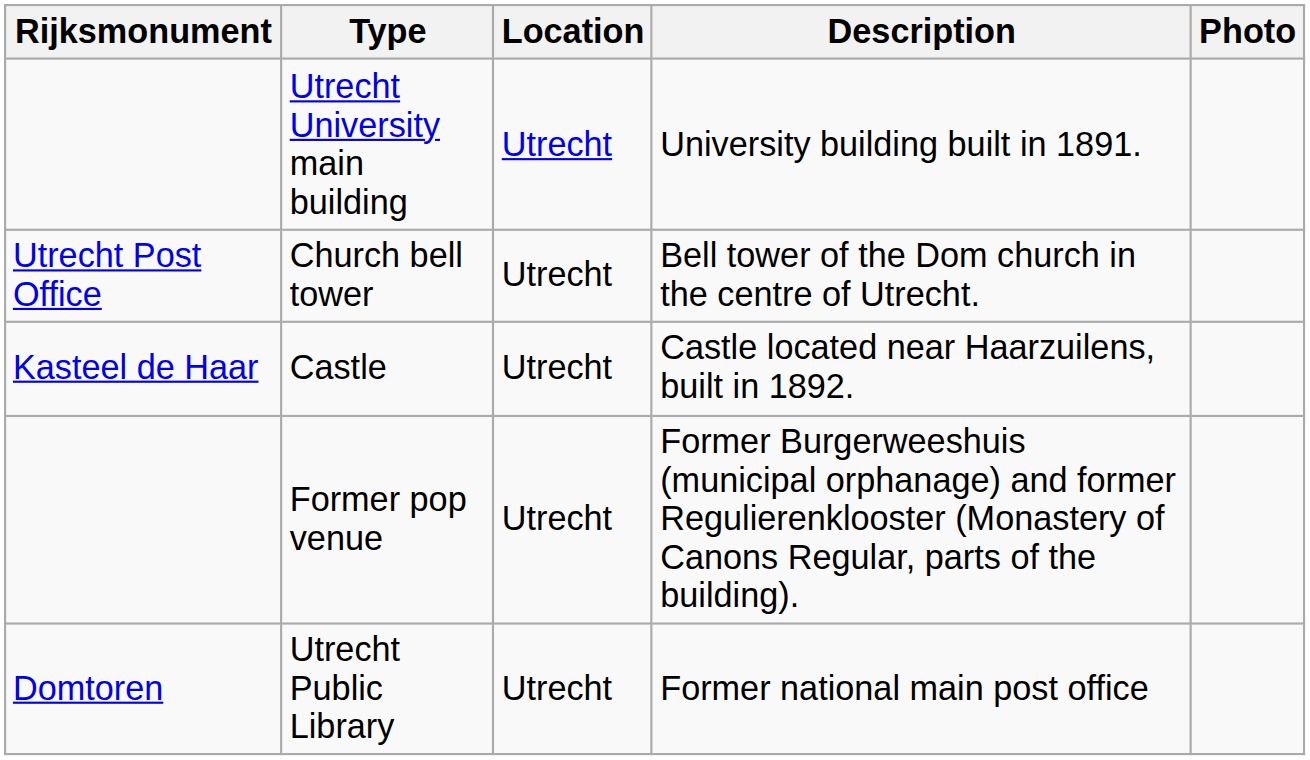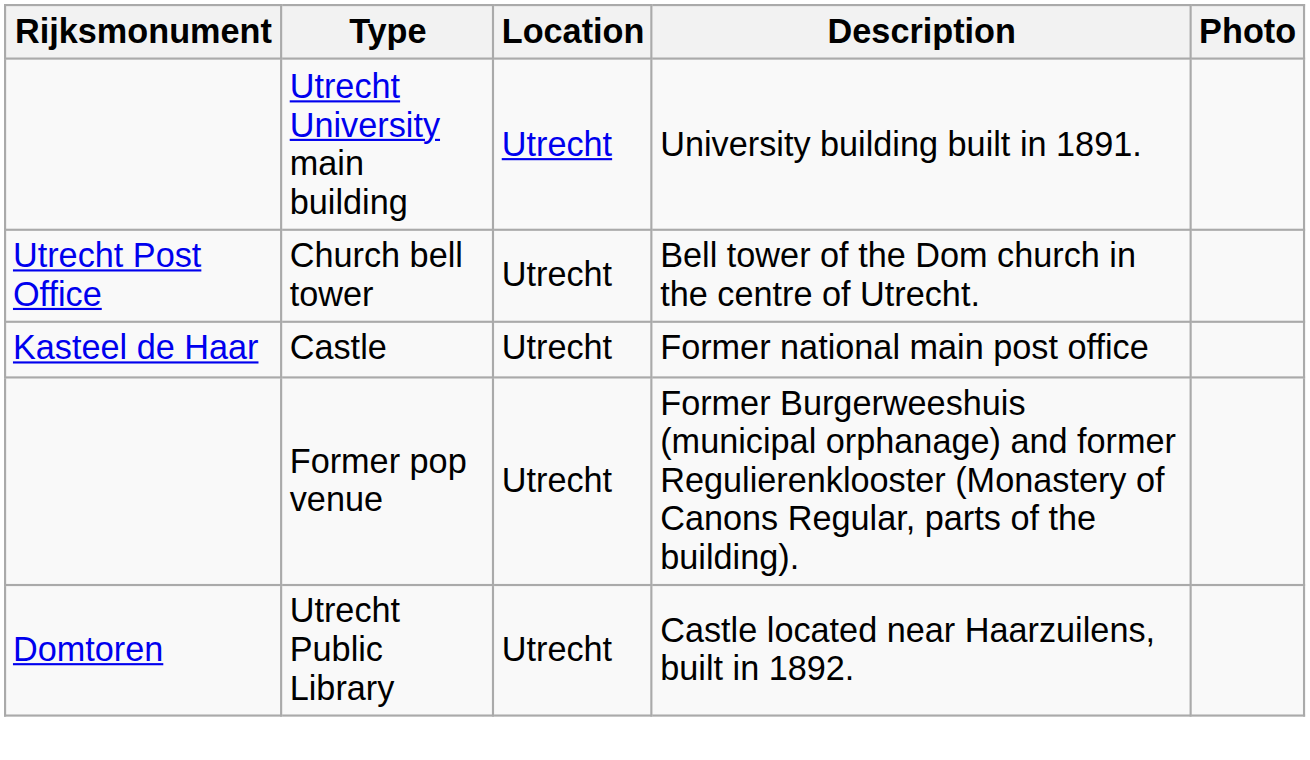 <table class="wikitable">
 <tr>
 <th>Rijksmonument</th>
 <th>Type</th>
 <th>Location</th>
 <th>Description</th>
 <th>Photo</th>
 </tr>
 <tr>
 <td></td>
 <td><a href='#'>Utrecht University</a> main building</td>
 <td><a href='#'>Utrecht</a></td>
 <td>University building built in 1891.</td>
 <td></td>
 </tr>
 <tr>
 <td><a href='#'>Utrecht Post Office</a></td>
 <td>Church bell tower</td>
 <td>Utrecht</td>
 <td>Bell tower of the Dom church in the centre of Utrecht.</td>
 <td></td>
 </tr>
 <tr>
 <td><a href='#'>Kasteel de Haar</a></td>
 <td>Castle</td>
 <td>Utrecht</td>
-<td>Castle located near Haarzuilens, built in 1892.</td>
+<td>Former national main post office</td>
 <td></td>
 </tr>
 <tr>
 <td></td>
 <td>Former pop venue</td>
 <td>Utrecht</td>
 <td>Former Burgerweeshuis (municipal orphanage) and former Regulierenklooster (Monastery of Canons Regular, parts of the building).</td>
 <td></td>
 </tr>
 <tr>
 <td><a href='#'>Domtoren</a></td>
 <td>Utrecht Public Library</td>
 <td>Utrecht</td>
-<td>Former national main post office</td>
+<td>Castle located near Haarzuilens, built in 1892.</td>
 <td></td>
 </tr>
 </table>
